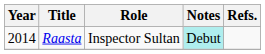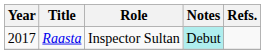 <table class="wikitable">
 <tr>
 <th>Year</th>
 <th>Title</th>
 <th>Role</th>
 <th>Notes</th>
 <th>Refs.</th>
 </tr>
 <tr>
-<td>2014</td>
+<td>2017</td>
 <td><em><a href='#'>Raasta</a></em></td>
 <td>Inspector Sultan</td>
 <td style="background: paleturquoise;">Debut</td>
 <td></td>
 </tr>
 <tr>
 </tr>
 </table>
